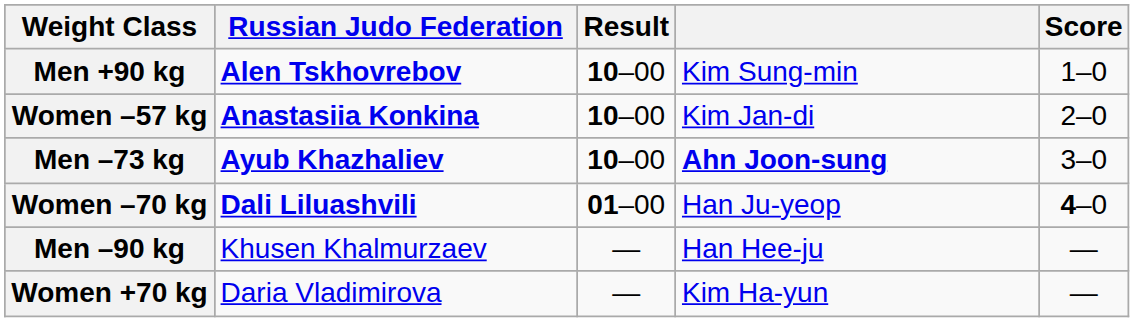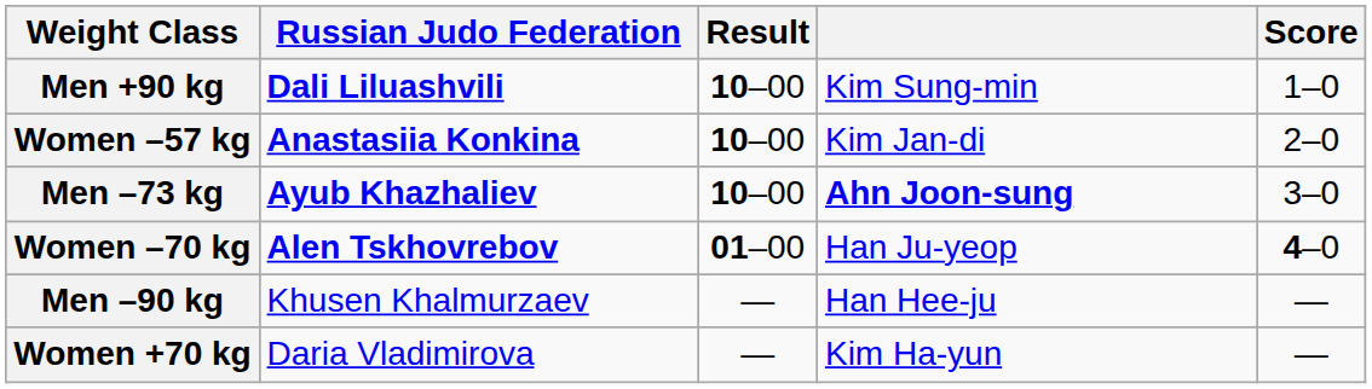 <table class="wikitable">
 <tr>
 <th>Weight Class</th>
 <th style="width: 200px;"><a href='#'>Russian Judo Federation</a></th>
 <th>Result</th>
 <th style="width: 200px;"></th>
 <th>Score</th>
 </tr>
 <tr>
 <th>Men +90 kg</th>
-<td><strong><a href='#'>Alen Tskhovrebov</a></strong></td>
+<td><strong><a href='#'>Dali Liluashvili</a></strong></td>
 <td align=center><strong>10</strong>–00</td>
 <td><a href='#'>Kim Sung-min</a></td>
 <td align=center>1–0</td>
 </tr>
 <tr>
 <th>Women –57 kg</th>
 <td><strong><a href='#'>Anastasiia Konkina</a></strong></td>
 <td align=center><strong>10</strong>–00</td>
 <td><a href='#'>Kim Jan-di</a></td>
 <td align=center>2–0</td>
 </tr>
 <tr>
 <th>Men –73 kg</th>
 <td><strong><a href='#'>Ayub Khazhaliev</a></strong></td>
 <td align=center><strong>10</strong>–00</td>
 <td><strong><a href='#'>Ahn Joon-sung</a></strong></td>
 <td align=center>3–0</td>
 </tr>
 <tr>
 <th>Women –70 kg</th>
-<td><strong><a href='#'>Dali Liluashvili</a></strong></td>
+<td><strong><a href='#'>Alen Tskhovrebov</a></strong></td>
 <td align=center><strong>01</strong>–00</td>
 <td><a href='#'>Han Ju-yeop</a></td>
 <td align=center><strong>4</strong>–0</td>
 </tr>
 <tr>
 <th>Men –90 kg</th>
 <td><a href='#'>Khusen Khalmurzaev</a></td>
 <td align=center>—</td>
 <td><a href='#'>Han Hee-ju</a></td>
 <td align=center>—</td>
 </tr>
 <tr>
 <th>Women +70 kg</th>
 <td><a href='#'>Daria Vladimirova</a></td>
 <td align=center>—</td>
 <td><a href='#'>Kim Ha-yun</a></td>
 <td align=center>—</td>
 </tr>
 </table>
